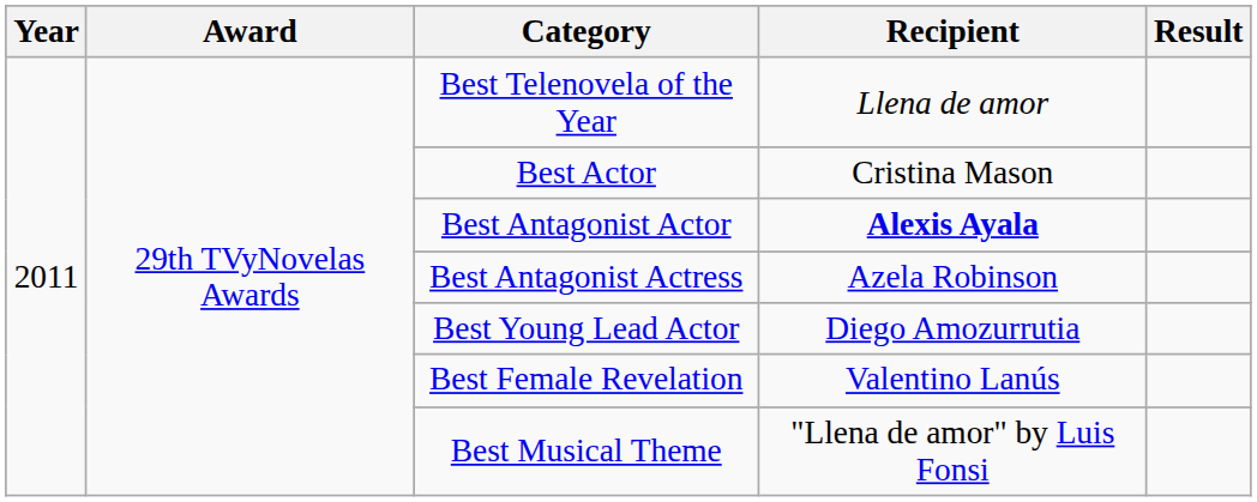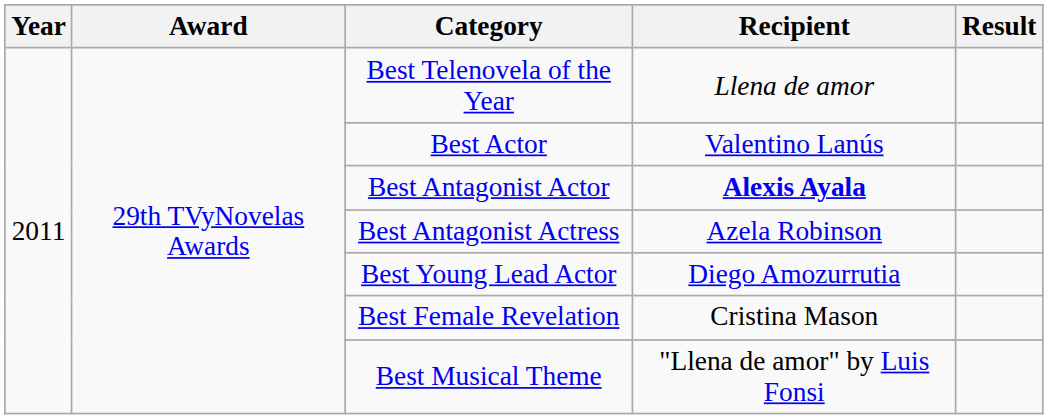 <table class="wikitable plainrowheaders" style="text-align:center;">
 <tr>
 <th scope="col">Year</th>
 <th scope="col">Award</th>
 <th scope="col">Category</th>
 <th scope="col">Recipient</th>
 <th scope="col">Result</th>
 </tr>
 <tr>
 <td rowspan=13>2011</td>
 <td rowspan=13><a href='#'>29th TVyNovelas Awards</a></td>
 <td><a href='#'>Best Telenovela of the Year</a></td>
 <td><em>Llena de amor</em></td>
 <td></td>
 </tr>
 <tr>
 <td><a href='#'>Best Actor</a></td>
-<td>Cristina Mason</td>
+<td><a href='#'>Valentino Lanús</a></td>
 <td></td>
 </tr>
 <tr>
 <td><a href='#'>Best Antagonist Actor</a></td>
 <td><strong><a href='#'>Alexis Ayala</a></strong></td>
 <td></td>
 </tr>
 <tr>
 <td><a href='#'>Best Antagonist Actress</a></td>
 <td><a href='#'>Azela Robinson</a></td>
 <td></td>
 </tr>
 <tr>
 <td><a href='#'>Best Young Lead Actor</a></td>
 <td><a href='#'>Diego Amozurrutia</a></td>
 <td></td>
 </tr>
 <tr>
 <td><a href='#'>Best Female Revelation</a></td>
-<td><a href='#'>Valentino Lanús</a></td>
+<td>Cristina Mason</td>
 <td></td>
 </tr>
 <tr>
 <td><a href='#'>Best Musical Theme</a></td>
 <td>"Llena de amor" by <a href='#'>Luis Fonsi</a></td>
 <td></td>
 </tr>
 </table>
